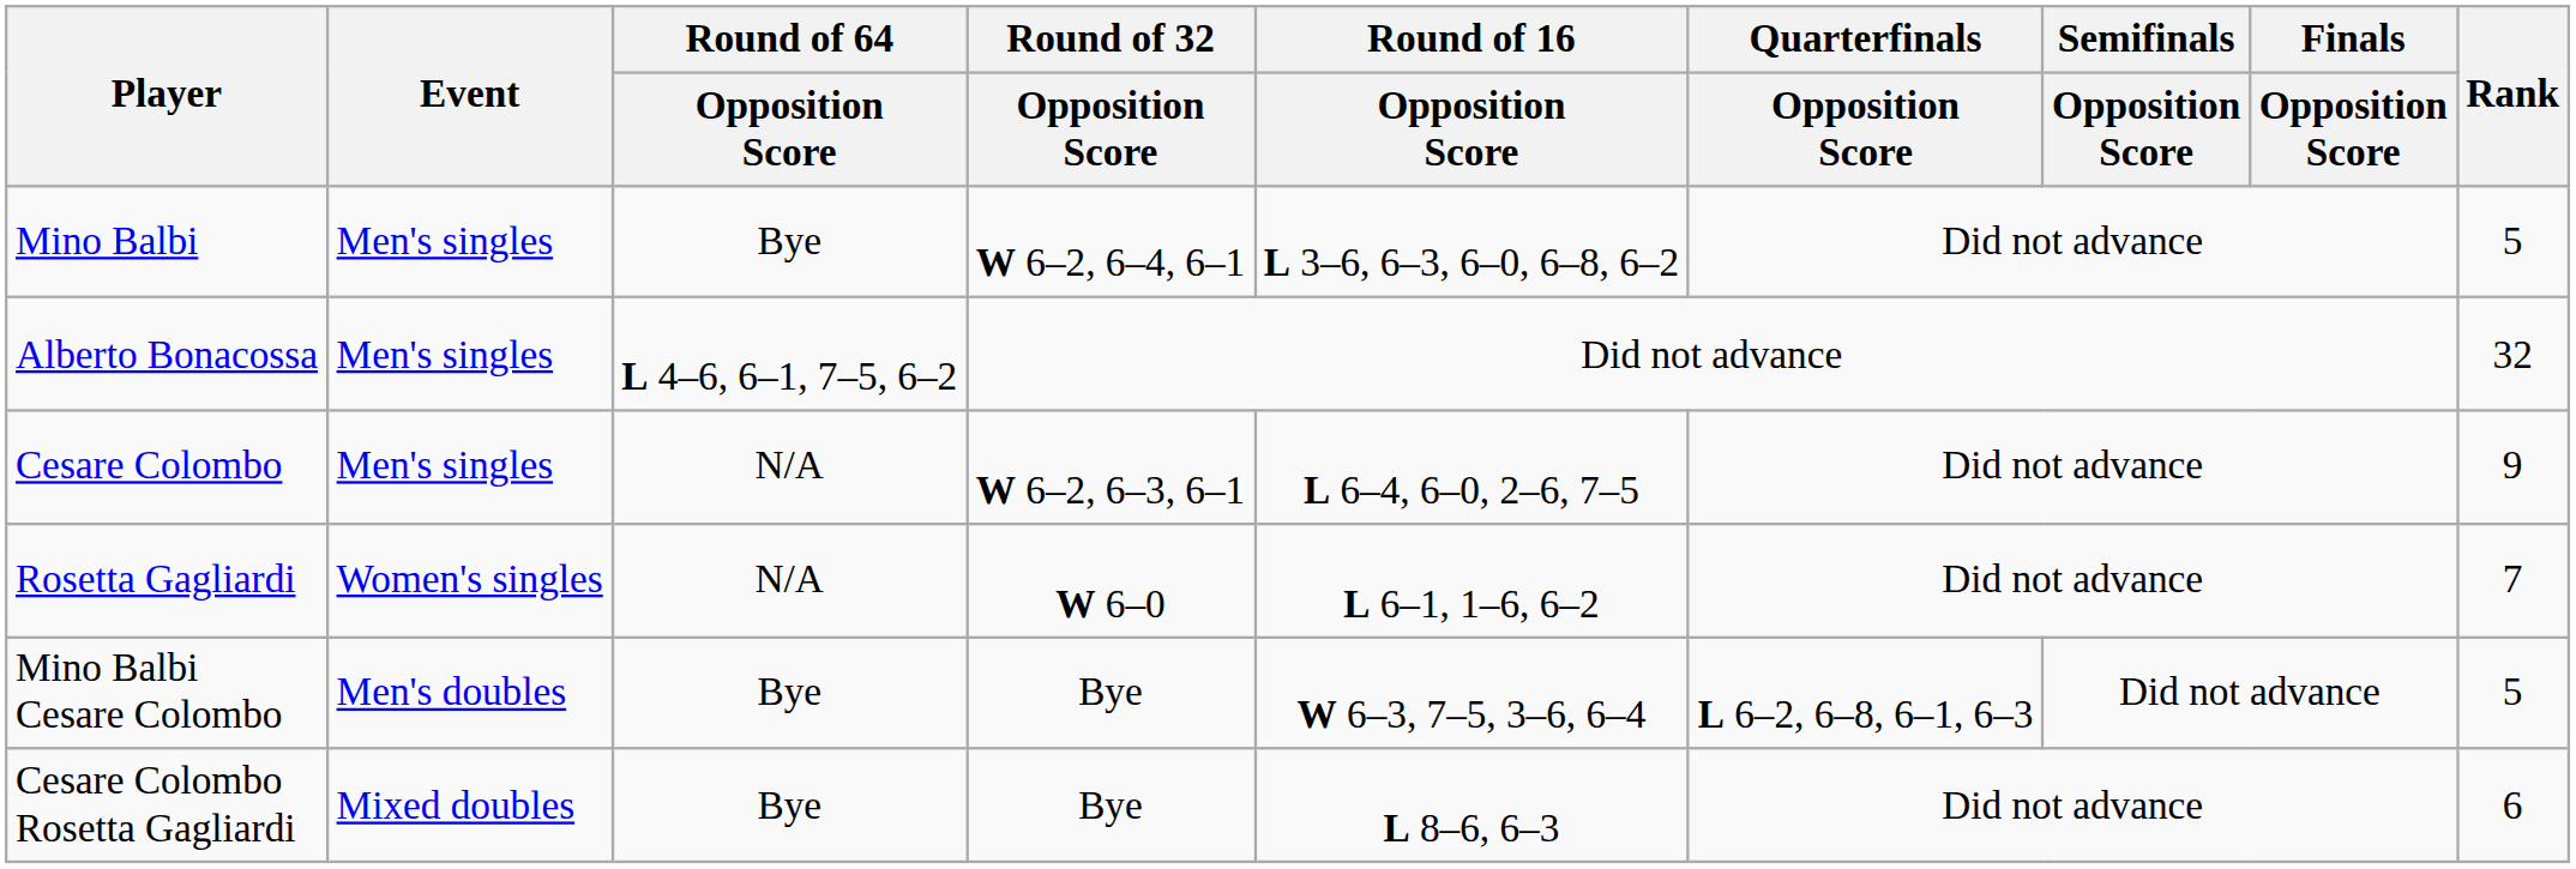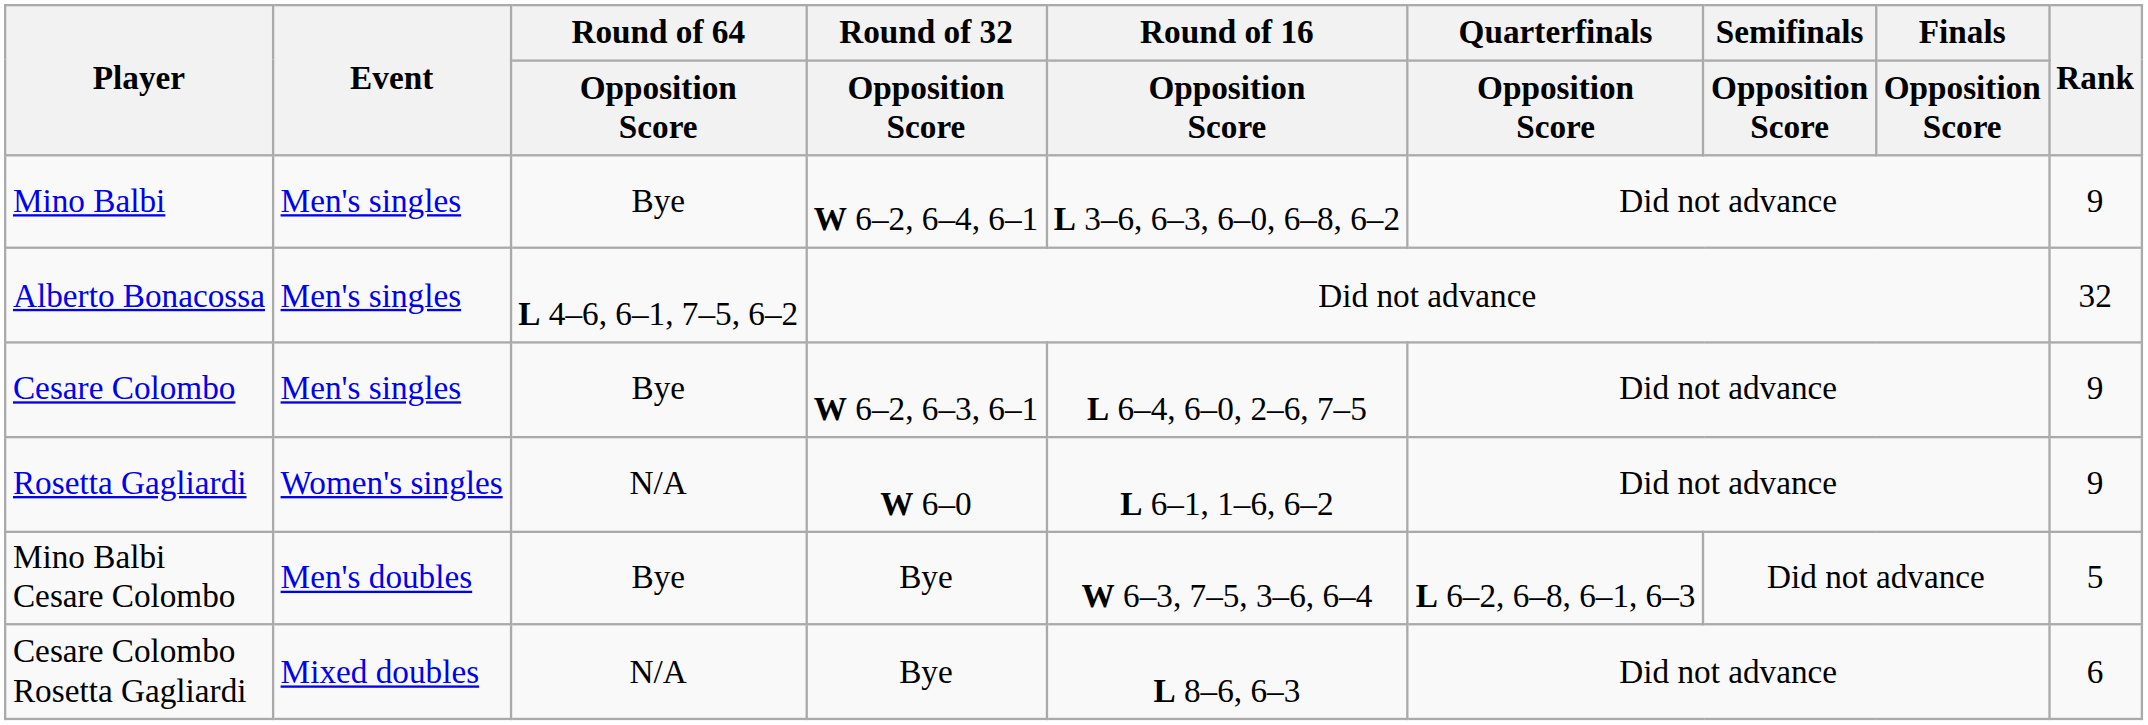 <table class=wikitable style="font-size:90%">
 <tr>
 <th rowspan="2">Player</th>
 <th rowspan="2">Event</th>
 <th>Round of 64</th>
 <th>Round of 32</th>
 <th>Round of 16</th>
 <th>Quarterfinals</th>
 <th>Semifinals</th>
 <th>Finals</th>
 <th rowspan=2>Rank</th>
 </tr>
 <tr>
 <th>Opposition<br>Score</th>
 <th>Opposition<br>Score</th>
 <th>Opposition<br>Score</th>
 <th>Opposition<br>Score</th>
 <th>Opposition<br>Score</th>
 <th>Opposition<br>Score</th>
 </tr>
 <tr>
 <td><a href='#'>Mino Balbi</a></td>
 <td><a href='#'>Men's singles</a></td>
 <td align=center>Bye</td>
 <td align=center> <br> <strong>W</strong> 6–2, 6–4, 6–1</td>
 <td align=center> <br> <strong>L</strong> 3–6, 6–3, 6–0, 6–8, 6–2</td>
 <td align=center colspan=3>Did not advance</td>
-<td align=center>5</td>
+<td align=center>9</td>
 </tr>
 <tr>
 <td><a href='#'>Alberto Bonacossa</a></td>
 <td><a href='#'>Men's singles</a></td>
 <td align=center> <br> <strong>L</strong> 4–6, 6–1, 7–5, 6–2</td>
 <td align=center colspan=5>Did not advance</td>
 <td align=center>32</td>
 </tr>
 <tr>
 <td><a href='#'>Cesare Colombo</a></td>
 <td><a href='#'>Men's singles</a></td>
-<td align=center>N/A</td>
+<td align=center>Bye</td>
 <td align=center> <br> <strong>W</strong> 6–2, 6–3, 6–1</td>
 <td align=center> <br> <strong>L</strong> 6–4, 6–0, 2–6, 7–5</td>
 <td align=center colspan=3>Did not advance</td>
 <td align=center>9</td>
 </tr>
 <tr>
 <td><a href='#'>Rosetta Gagliardi</a></td>
 <td><a href='#'>Women's singles</a></td>
 <td align=center>N/A</td>
 <td align=center> <br> <strong>W</strong> 6–0</td>
 <td align=center> <br> <strong>L</strong> 6–1, 1–6, 6–2</td>
 <td align=center colspan=3>Did not advance</td>
-<td align=center>7</td>
+<td align=center>9</td>
 </tr>
 <tr>
 <td>Mino Balbi <br> Cesare Colombo</td>
 <td><a href='#'>Men's doubles</a></td>
 <td align=center>Bye</td>
 <td align=center>Bye</td>
 <td align=center> <br> <strong>W</strong> 6–3, 7–5, 3–6, 6–4</td>
 <td align=center> <br> <strong>L</strong> 6–2, 6–8, 6–1, 6–3</td>
 <td align=center colspan=2>Did not advance</td>
 <td align=center>5</td>
 </tr>
 <tr>
 <td>Cesare Colombo <br> Rosetta Gagliardi</td>
 <td><a href='#'>Mixed doubles</a></td>
-<td align=center>Bye</td>
+<td align=center>N/A</td>
 <td align=center>Bye</td>
 <td align=center> <br> <strong>L</strong> 8–6, 6–3</td>
 <td align=center colspan=3>Did not advance</td>
 <td align=center>6</td>
 </tr>
 </table>
